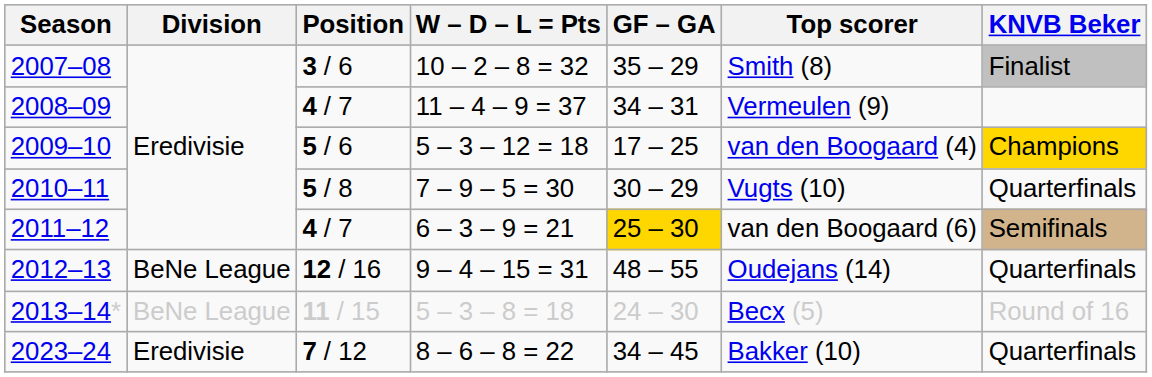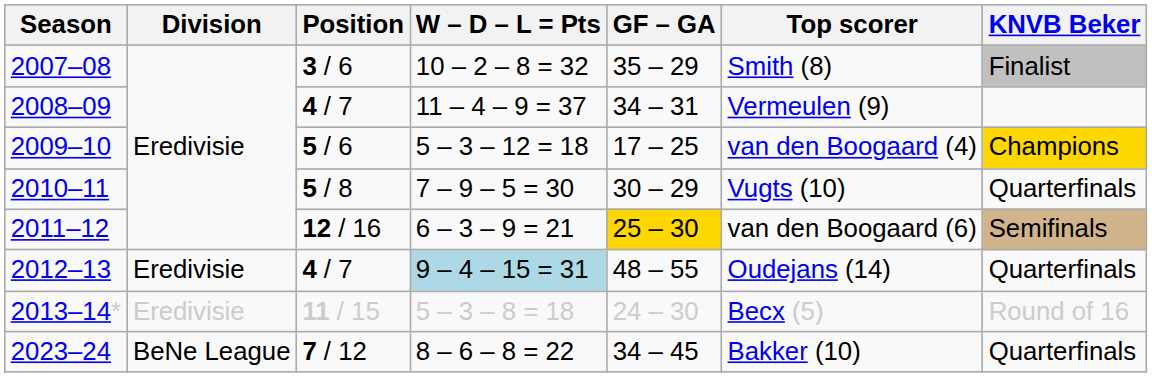 <table class="wikitable">
 <tr style="background:#f0f6fa;">
 <th>Season</th>
 <th>Division</th>
 <th>Position</th>
 <th>W – D – L = Pts</th>
 <th>GF – GA</th>
 <th>Top scorer</th>
 <th><a href='#'>KNVB Beker</a></th>
 </tr>
 <tr>
 <td><a href='#'>2007–08</a></td>
 <td rowspan="5">Eredivisie</td>
 <td><strong>3</strong> / 6</td>
 <td>10 – 2 – 8 = 32</td>
 <td>35 – 29</td>
 <td><a href='#'>Smith</a> (8)</td>
 <td style="background:silver;">Finalist</td>
 </tr>
 <tr>
 <td><a href='#'>2008–09</a></td>
 <td><strong>4</strong> / 7</td>
 <td>11 – 4 – 9 = 37</td>
 <td>34 – 31</td>
 <td><a href='#'>Vermeulen</a> (9)</td>
 <td></td>
 </tr>
 <tr>
 <td><a href='#'>2009–10</a></td>
 <td><strong>5</strong> / 6</td>
 <td>5 – 3 – 12 = 18</td>
 <td>17 – 25</td>
 <td><a href='#'>van den Boogaard</a> (4)</td>
 <td bgcolor=gold>Champions</td>
 </tr>
 <tr>
 <td><a href='#'>2010–11</a></td>
 <td><strong>5</strong> / 8</td>
 <td>7 – 9 – 5 = 30</td>
 <td>30 – 29</td>
 <td><a href='#'>Vugts</a> (10)</td>
 <td>Quarterfinals</td>
 </tr>
 <tr>
 <td><a href='#'>2011–12</a></td>
-<td><strong>4</strong> / 7</td>
+<td><strong>12</strong> / 16</td>
 <td>6 – 3 – 9 = 21</td>
 <td style="background: gold;">25 – 30</td>
 <td>van den Boogaard (6)</td>
 <td style="background:tan;">Semifinals</td>
 </tr>
 <tr>
 <td><a href='#'>2012–13</a></td>
-<td>BeNe League</td>
-<td><strong>12</strong> / 16</td>
-<td>9 – 4 – 15 = 31</td>
+<td>Eredivisie</td>
+<td><strong>4</strong> / 7</td>
+<td style="background: lightblue;">9 – 4 – 15 = 31</td>
 <td>48 – 55</td>
 <td><a href='#'>Oudejans</a> (14)</td>
 <td>Quarterfinals</td>
 </tr>
 <tr style=color:#ccc>
 <td><a href='#'>2013–14</a>*</td>
-<td>BeNe League</td>
+<td>Eredivisie</td>
 <td><strong>11</strong> / 15</td>
 <td>5 – 3 – 8 = 18</td>
 <td>24 – 30</td>
 <td><a href='#'>Becx</a> (5)</td>
 <td>Round of 16</td>
 </tr>
 <tr>
 <td><a href='#'>2023–24</a></td>
-<td>Eredivisie</td>
+<td>BeNe League</td>
 <td><strong>7</strong> / 12</td>
 <td>8 – 6 – 8 = 22</td>
 <td>34 – 45</td>
 <td><a href='#'>Bakker</a> (10)</td>
 <td>Quarterfinals</td>
 </tr>
 </table>
